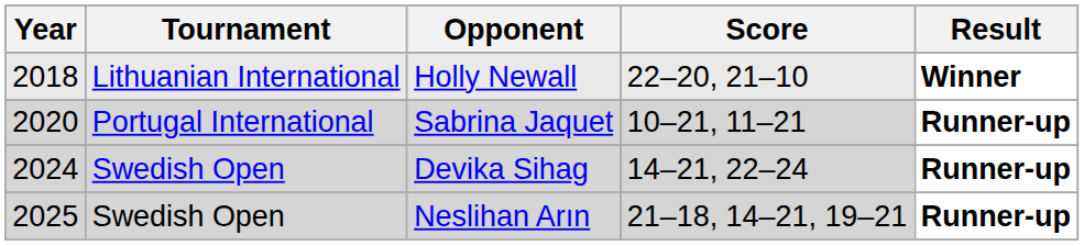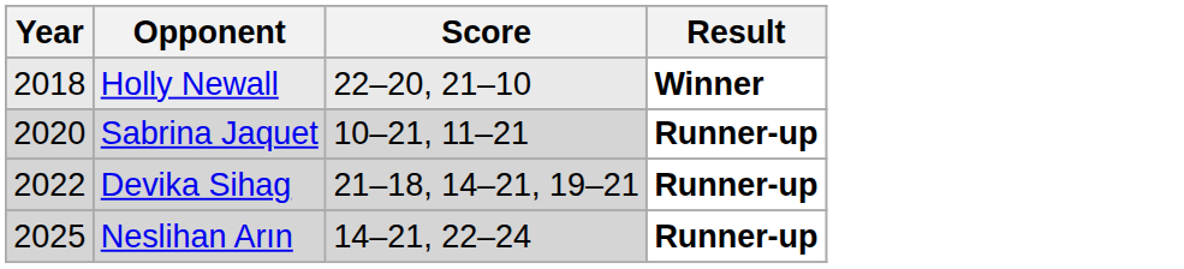 <table class="sortable wikitable" style="font-size: 90%;">
 <tr>
 <th>Year</th>
-<th>Tournament</th>
 <th>Opponent</th>
 <th>Score</th>
 <th>Result</th>
 </tr>
 <tr style="background:#E9E9E9">
 <td align="center">2018</td>
-<td align="left"><a href='#'>Lithuanian International</a></td>
 <td align="left"> <a href='#'>Holly Newall</a></td>
 <td align="left">22–20, 21–10</td>
 <td style="text-align:left; background:white"> <strong>Winner</strong></td>
 </tr>
 <tr style="background:#D5D5D5">
 <td align="center">2020</td>
-<td align="left"><a href='#'>Portugal International</a></td>
 <td align="left"> <a href='#'>Sabrina Jaquet</a></td>
 <td align="left">10–21, 11–21</td>
 <td style="text-align:left; background:white"> <strong>Runner-up</strong></td>
 </tr>
 <tr style="background:#D5D5D5">
-<td align="center">2024</td>
-<td align="left"><a href='#'>Swedish Open</a></td>
+<td align="center">2022</td>
 <td align="left"> <a href='#'>Devika Sihag</a></td>
-<td align="left">14–21, 22–24</td>
+<td align="left">21–18, 14–21, 19–21</td>
 <td style="text-align:left; background:white"> <strong>Runner-up</strong></td>
 </tr>
 <tr style="background:#D5D5D5">
 <td align="center">2025</td>
-<td align="left">Swedish Open</td>
 <td align="left"> <a href='#'>Neslihan Arın</a></td>
-<td align="left">21–18, 14–21, 19–21</td>
+<td align="left">14–21, 22–24</td>
 <td style="text-align:left; background:white"> <strong>Runner-up</strong></td>
 </tr>
 </table>
